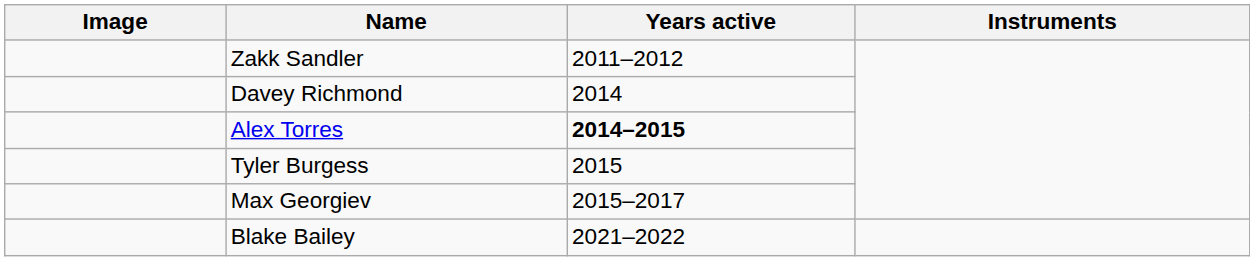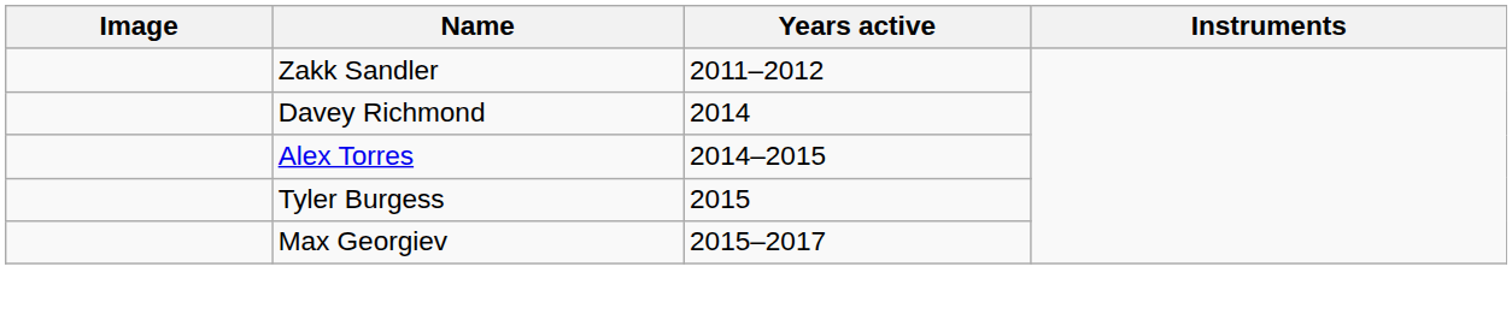 <table class="wikitable" border="1" width=100%>
 <tr>
 <th width="75">Image</th>
 <th width="120">Name</th>
 <th width="100">Years active</th>
 <th width="140">Instruments</th>
 </tr>
 <tr>
 <td></td>
 <td>Zakk Sandler</td>
 <td>2011–2012</td>
 <td rowspan="5"></td>
 </tr>
 <tr>
 <td></td>
 <td>Davey Richmond</td>
 <td>2014</td>
 </tr>
 <tr>
 <td></td>
 <td><a href='#'>Alex Torres</a></td>
-<td><strong>2014–2015</strong></td>
+<td>2014–2015</td>
 </tr>
 <tr>
 <td></td>
 <td>Tyler Burgess</td>
 <td>2015</td>
 </tr>
 <tr>
 <td></td>
 <td>Max Georgiev</td>
 <td>2015–2017</td>
 </tr>
-<tr>
-<td></td>
-<td>Blake Bailey</td>
-<td>2021–2022</td>
-<td></td>
-</tr>
 </table>
